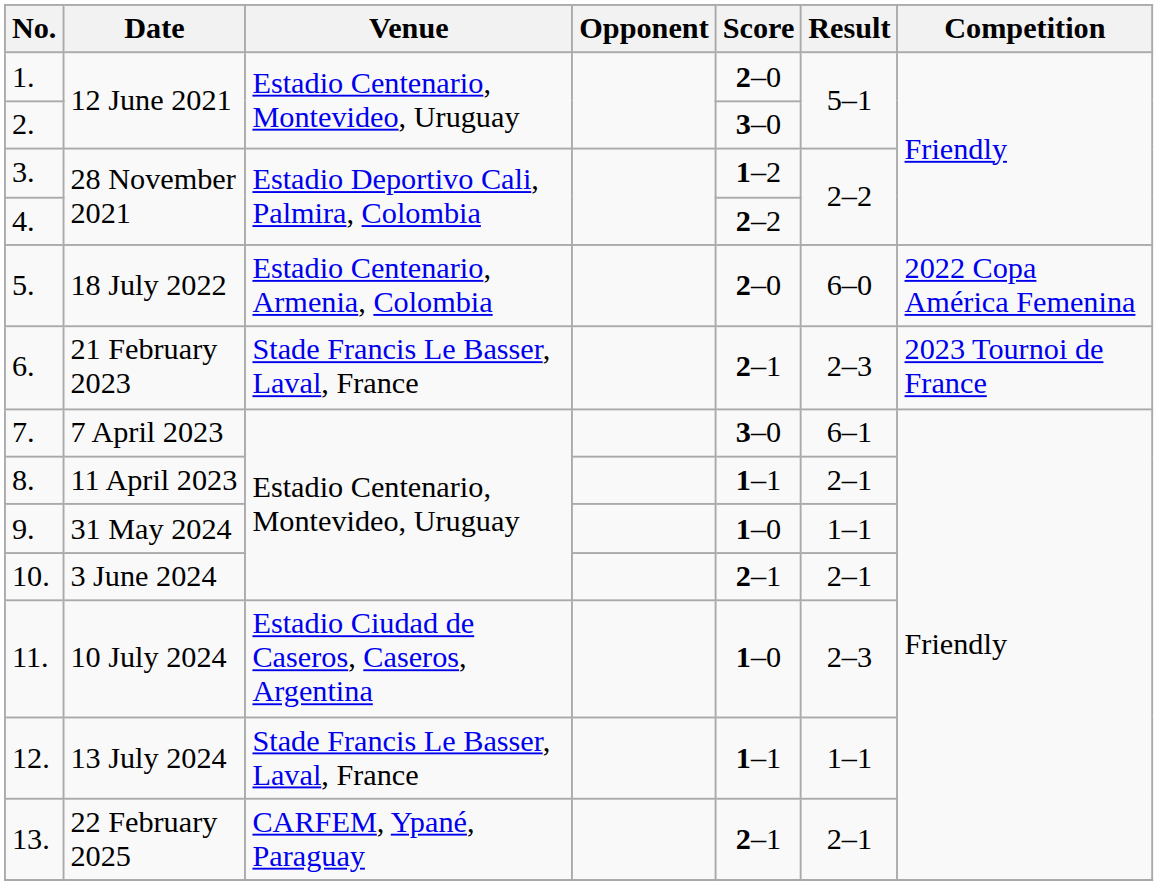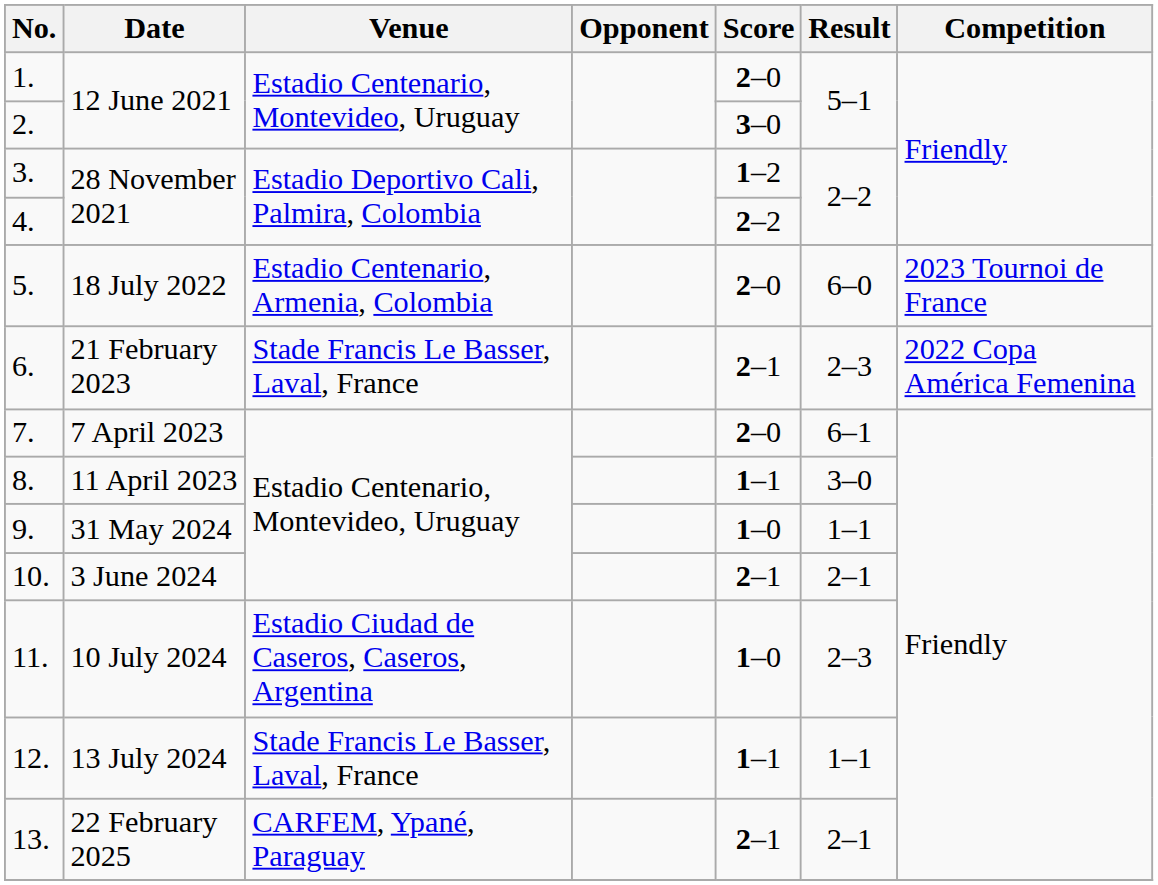 <table class="wikitable">
 <tr>
 <th>No.</th>
 <th>Date</th>
 <th>Venue</th>
 <th>Opponent</th>
 <th>Score</th>
 <th>Result</th>
 <th>Competition</th>
 </tr>
 <tr>
 <td>1.</td>
 <td rowspan=2>12 June 2021</td>
 <td rowspan=2><a href='#'>Estadio Centenario</a>, <a href='#'>Montevideo</a>, Uruguay</td>
 <td rowspan=2></td>
 <td align=center><strong>2</strong>–0</td>
 <td rowspan=2 align=center>5–1</td>
 <td rowspan=4><a href='#'>Friendly</a></td>
 </tr>
 <tr>
 <td>2.</td>
 <td align=center><strong>3</strong>–0</td>
 </tr>
 <tr>
 <td>3.</td>
 <td rowspan=2>28 November 2021</td>
 <td rowspan=2><a href='#'>Estadio Deportivo Cali</a>, <a href='#'>Palmira</a>, <a href='#'>Colombia</a></td>
 <td rowspan=2></td>
 <td align=center><strong>1</strong>–2</td>
 <td rowspan=2 align=center>2–2</td>
 </tr>
 <tr>
 <td>4.</td>
 <td align=center><strong>2</strong>–2</td>
 </tr>
 <tr>
 <td>5.</td>
 <td>18 July 2022</td>
 <td><a href='#'>Estadio Centenario</a>, <a href='#'>Armenia</a>, <a href='#'>Colombia</a></td>
 <td></td>
 <td align=center><strong>2</strong>–0</td>
 <td align=center>6–0</td>
-<td><a href='#'>2022 Copa América Femenina</a></td>
+<td><a href='#'>2023 Tournoi de France</a></td>
 </tr>
 <tr>
 <td>6.</td>
 <td>21 February 2023</td>
 <td><a href='#'>Stade Francis Le Basser</a>, <a href='#'>Laval</a>, France</td>
 <td></td>
 <td align=center><strong>2</strong>–1</td>
 <td align=center>2–3</td>
-<td><a href='#'>2023 Tournoi de France</a></td>
+<td><a href='#'>2022 Copa América Femenina</a></td>
 </tr>
 <tr>
 <td>7.</td>
 <td>7 April 2023</td>
 <td rowspan=4>Estadio Centenario, Montevideo, Uruguay</td>
 <td></td>
-<td align=center><strong>3</strong>–0</td>
+<td align=center><strong>2</strong>–0</td>
 <td align=center>6–1</td>
 <td rowspan=7>Friendly</td>
 </tr>
 <tr>
 <td>8.</td>
 <td>11 April 2023</td>
 <td></td>
 <td align=center><strong>1</strong>–1</td>
-<td align=center>2–1</td>
+<td align=center>3–0</td>
 </tr>
 <tr>
 <td>9.</td>
 <td>31 May 2024</td>
 <td></td>
 <td align=center><strong>1</strong>–0</td>
 <td align=center>1–1</td>
 </tr>
 <tr>
 <td>10.</td>
 <td>3 June 2024</td>
 <td></td>
 <td align=center><strong>2</strong>–1</td>
 <td align=center>2–1</td>
 </tr>
 <tr>
 <td>11.</td>
 <td>10 July 2024</td>
 <td><a href='#'>Estadio Ciudad de Caseros</a>, <a href='#'>Caseros</a>, <a href='#'>Argentina</a></td>
 <td></td>
 <td align=center><strong>1</strong>–0</td>
 <td align=center>2–3</td>
 </tr>
 <tr>
 <td>12.</td>
 <td>13 July 2024</td>
 <td><a href='#'>Stade Francis Le Basser</a>, <a href='#'>Laval</a>, France</td>
 <td></td>
 <td align=center><strong>1</strong>–1</td>
 <td align=center>1–1</td>
 </tr>
 <tr>
 <td>13.</td>
 <td>22 February 2025</td>
 <td><a href='#'>CARFEM</a>, <a href='#'>Ypané</a>, <a href='#'>Paraguay</a></td>
 <td></td>
 <td align=center><strong>2</strong>–1</td>
 <td align=center>2–1</td>
 </tr>
 <tr>
 </tr>
 </table>
